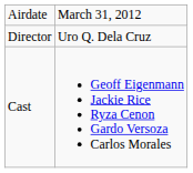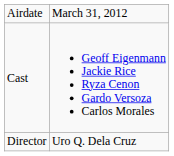 <table class="wikitable">
 <tr>
 <td>Airdate</td>
 <td>March 31, 2012</td>
 </tr>
 <tr>
+<td>Cast</td>
+<td><br><ul><li><a href='#'>Geoff Eigenmann</a></li><li><a href='#'>Jackie Rice</a></li><li><a href='#'>Ryza Cenon</a></li><li><a href='#'>Gardo Versoza</a></li><li>Carlos Morales</li></ul></td>
+</tr>
+<tr>
 <td>Director</td>
 <td>Uro Q. Dela Cruz</td>
 </tr>
-<tr>
-<td>Cast</td>
-<td><br><ul><li><a href='#'>Geoff Eigenmann</a></li><li><a href='#'>Jackie Rice</a></li><li><a href='#'>Ryza Cenon</a></li><li><a href='#'>Gardo Versoza</a></li><li>Carlos Morales</li></ul></td>
-</tr>
 </table>
